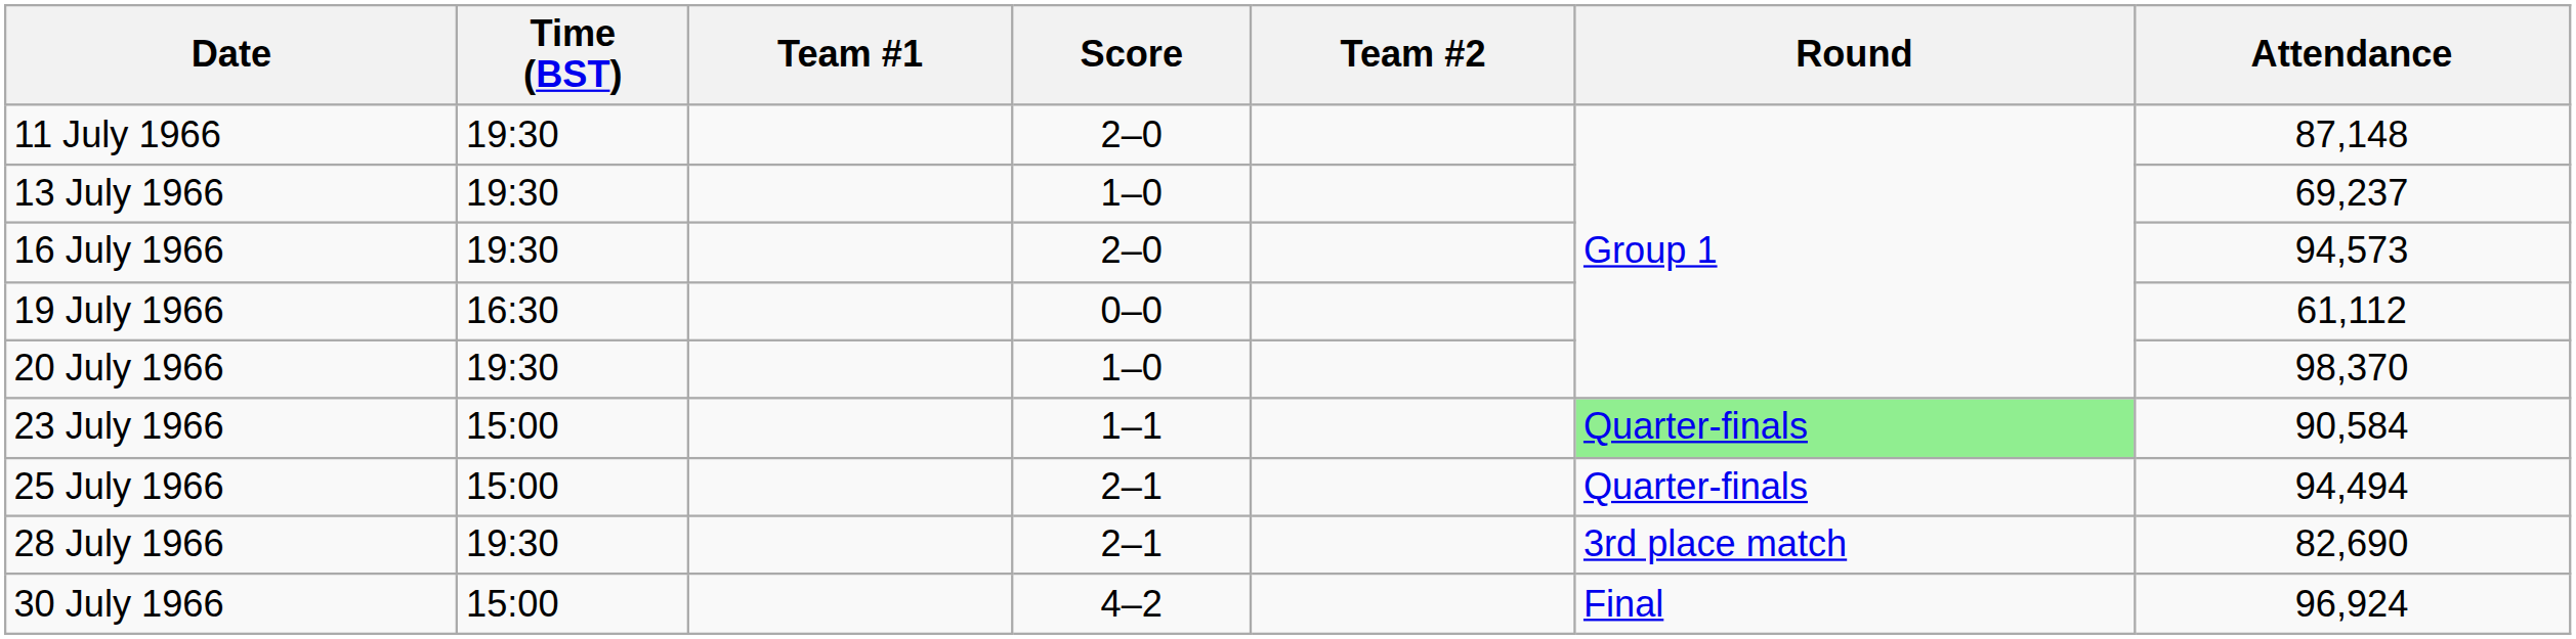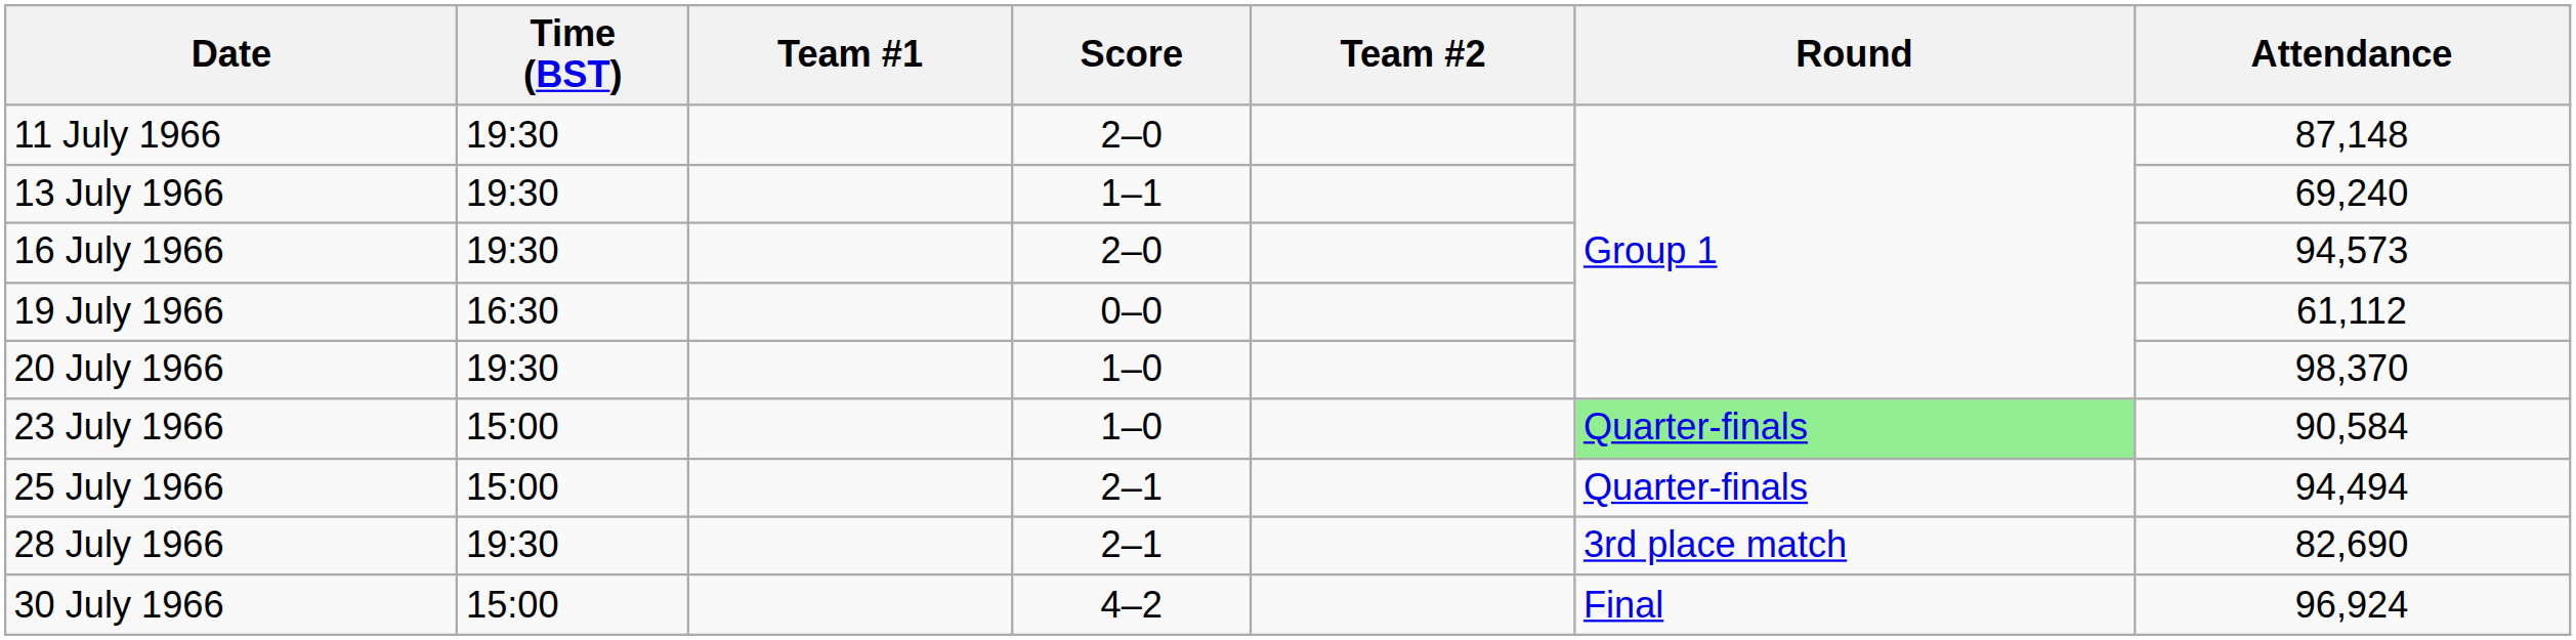 <table class="wikitable sortable" style="text-align:left; width:70%;">
 <tr>
 <th>Date</th>
 <th>Time<br>(<a href='#'>BST</a>)</th>
 <th>Team #1</th>
 <th>Score</th>
 <th>Team #2</th>
 <th>Round</th>
 <th>Attendance</th>
 </tr>
 <tr>
 <td>11 July 1966</td>
 <td>19:30</td>
 <td></td>
 <td style="text-align:center;">2–0</td>
 <td></td>
 <td rowspan="5"><a href='#'>Group 1</a></td>
 <td style="text-align:center;">87,148</td>
 </tr>
 <tr>
 <td>13 July 1966</td>
 <td>19:30</td>
 <td></td>
-<td style="text-align:center;">1–0</td>
+<td style="text-align:center;">1–1</td>
 <td></td>
-<td style="text-align:center;">69,237</td>
+<td style="text-align:center;">69,240</td>
 </tr>
 <tr>
 <td>16 July 1966</td>
 <td>19:30</td>
 <td></td>
 <td style="text-align:center;">2–0</td>
 <td></td>
 <td style="text-align:center;">94,573</td>
 </tr>
 <tr>
 <td>19 July 1966</td>
 <td>16:30</td>
 <td></td>
 <td style="text-align:center;">0–0</td>
 <td></td>
 <td style="text-align:center;">61,112</td>
 </tr>
 <tr>
 <td>20 July 1966</td>
 <td>19:30</td>
 <td></td>
 <td style="text-align:center;">1–0</td>
 <td></td>
 <td style="text-align:center;">98,370</td>
 </tr>
 <tr>
 <td>23 July 1966</td>
 <td>15:00</td>
 <td></td>
-<td style="text-align:center;">1–1</td>
+<td style="text-align:center;">1–0</td>
 <td></td>
 <td style="background: lightgreen;"><a href='#'>Quarter-finals</a></td>
 <td style="text-align:center;">90,584</td>
 </tr>
 <tr>
 <td>25 July 1966</td>
 <td>15:00</td>
 <td></td>
 <td style="text-align:center;">2–1</td>
 <td></td>
 <td><a href='#'>Quarter-finals</a></td>
 <td style="text-align:center;">94,494</td>
 </tr>
 <tr>
 <td>28 July 1966</td>
 <td>19:30</td>
 <td></td>
 <td style="text-align:center;">2–1</td>
 <td></td>
 <td><a href='#'>3rd place match</a></td>
 <td style="text-align:center;">82,690</td>
 </tr>
 <tr>
 <td>30 July 1966</td>
 <td>15:00</td>
 <td></td>
 <td style="text-align:center;">4–2 </td>
 <td></td>
 <td><a href='#'>Final</a></td>
 <td style="text-align:center;">96,924</td>
 </tr>
 </table>
